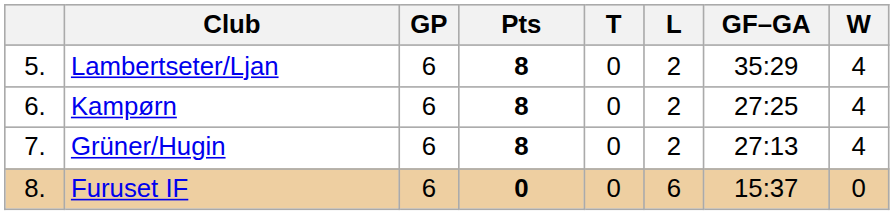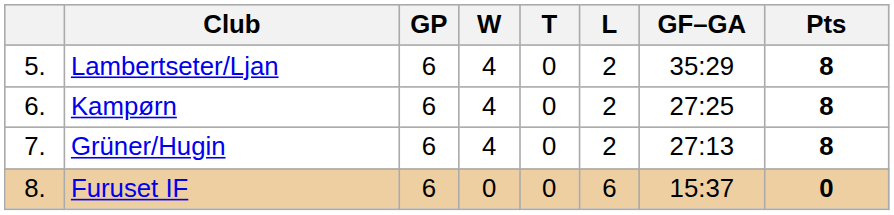 <table class="wikitable">
 <tr>
 <th width="30"></th>
 <th width="200">Club</th>
 <th width="30">GP</th>
-<th width="70">Pts</th>
+<th width="30">W</th>
 <th width="30">T</th>
 <th width="30">L</th>
 <th width="70">GF–GA</th>
-<th width="30">W</th>
+<th width="70">Pts</th>
 </tr>
 <tr bgcolor="#FFFFFF" align="center">
 <td>5.</td>
 <td align="left"><a href='#'>Lambertseter/Ljan</a></td>
 <td>6</td>
-<td><strong>8</strong></td>
+<td>4</td>
 <td>0</td>
 <td>2</td>
 <td>35:29</td>
-<td>4</td>
+<td><strong>8</strong></td>
 </tr>
 <tr bgcolor="#FFFFFF" align="center">
 <td>6.</td>
 <td align="left"><a href='#'>Kampørn</a></td>
 <td>6</td>
-<td><strong>8</strong></td>
+<td>4</td>
 <td>0</td>
 <td>2</td>
 <td>27:25</td>
-<td>4</td>
+<td><strong>8</strong></td>
 </tr>
 <tr bgcolor="#FFFFFF" align="center">
 <td>7.</td>
 <td align="left"><a href='#'>Grüner/Hugin</a></td>
 <td>6</td>
-<td><strong>8</strong></td>
+<td>4</td>
 <td>0</td>
 <td>2</td>
 <td>27:13</td>
-<td>4</td>
+<td><strong>8</strong></td>
 </tr>
 <tr bgcolor="#EECFA1" align="center">
 <td>8.</td>
 <td align="left"><a href='#'>Furuset IF</a></td>
 <td>6</td>
-<td><strong>0</strong></td>
+<td>0</td>
 <td>0</td>
 <td>6</td>
 <td>15:37</td>
-<td>0</td>
+<td><strong>0</strong></td>
 </tr>
 </table>
